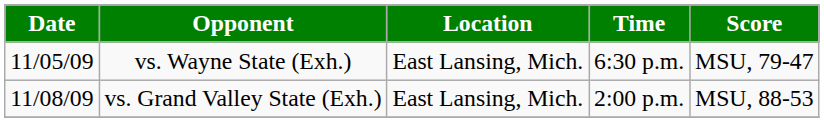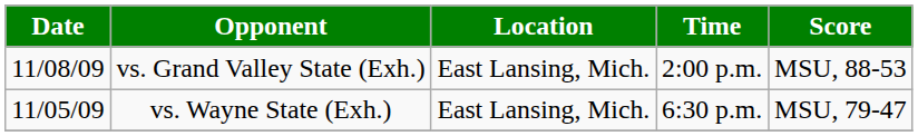 <table class="wikitable" style="text-align:center">
 <tr>
 <th style="background:green;color:#FFFFFF;">Date</th>
 <th style="background:green;color:#FFFFFF;">Opponent</th>
 <th style="background:green;color:#FFFFFF;">Location</th>
 <th style="background:green;color:#FFFFFF;">Time</th>
 <th style="background:green;color:#FFFFFF;">Score</th>
 </tr>
 <tr>
+<td>11/08/09</td>
+<td>vs. Grand Valley State (Exh.)</td>
+<td>East Lansing, Mich.</td>
+<td>2:00 p.m.</td>
+<td>MSU, 88-53</td>
+</tr>
+<tr>
 <td>11/05/09</td>
 <td>vs. Wayne State (Exh.)</td>
 <td>East Lansing, Mich.</td>
 <td>6:30 p.m.</td>
 <td>MSU, 79-47</td>
 </tr>
 <tr>
-<td>11/08/09</td>
-<td>vs. Grand Valley State (Exh.)</td>
-<td>East Lansing, Mich.</td>
-<td>2:00 p.m.</td>
-<td>MSU, 88-53</td>
-</tr>
-<tr>
 </tr>
 </table>
